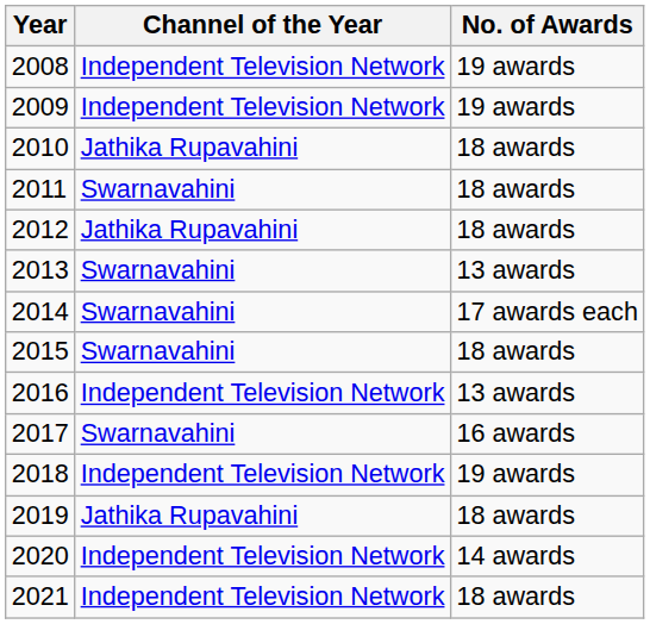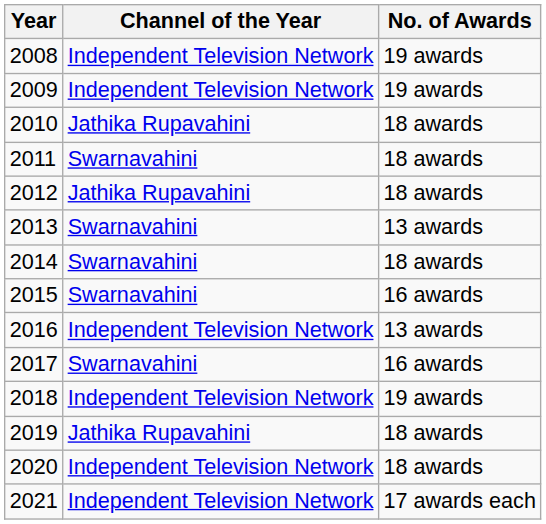 <table class="wikitable">
 <tr>
 <th>Year</th>
 <th>Channel of the Year</th>
 <th>No. of Awards</th>
 </tr>
 <tr>
 <td>2008</td>
 <td><a href='#'>Independent Television Network</a></td>
 <td>19 awards</td>
 </tr>
 <tr>
 <td>2009</td>
 <td><a href='#'>Independent Television Network</a></td>
 <td>19 awards</td>
 </tr>
 <tr>
 <td>2010</td>
 <td><a href='#'>Jathika Rupavahini</a></td>
 <td>18 awards </td>
 </tr>
 <tr>
 <td>2011</td>
 <td><a href='#'>Swarnavahini</a></td>
 <td>18 awards</td>
 </tr>
 <tr>
 <td>2012</td>
 <td><a href='#'>Jathika Rupavahini</a></td>
 <td>18 awards</td>
 </tr>
 <tr>
 <td>2013</td>
 <td><a href='#'>Swarnavahini</a></td>
 <td>13 awards</td>
 </tr>
 <tr>
 <td>2014</td>
 <td><a href='#'>Swarnavahini</a></td>
-<td>17 awards each </td>
+<td>18 awards</td>
 </tr>
 <tr>
 <td>2015</td>
 <td><a href='#'>Swarnavahini</a></td>
-<td>18 awards </td>
+<td>16 awards</td>
 </tr>
 <tr>
 <td>2016</td>
 <td><a href='#'>Independent Television Network</a></td>
 <td>13 awards</td>
 </tr>
 <tr>
 <td>2017</td>
 <td><a href='#'>Swarnavahini</a></td>
 <td>16 awards</td>
 </tr>
 <tr>
 <td>2018</td>
 <td><a href='#'>Independent Television Network</a></td>
 <td>19 awards</td>
 </tr>
 <tr>
 <td>2019</td>
 <td><a href='#'>Jathika Rupavahini</a></td>
 <td>18 awards</td>
 </tr>
 <tr>
 <td>2020</td>
 <td><a href='#'>Independent Television Network</a></td>
-<td>14 awards </td>
+<td>18 awards </td>
 </tr>
 <tr>
 <td>2021</td>
 <td><a href='#'>Independent Television Network</a></td>
-<td>18 awards</td>
+<td>17 awards each </td>
 </tr>
 </table>
